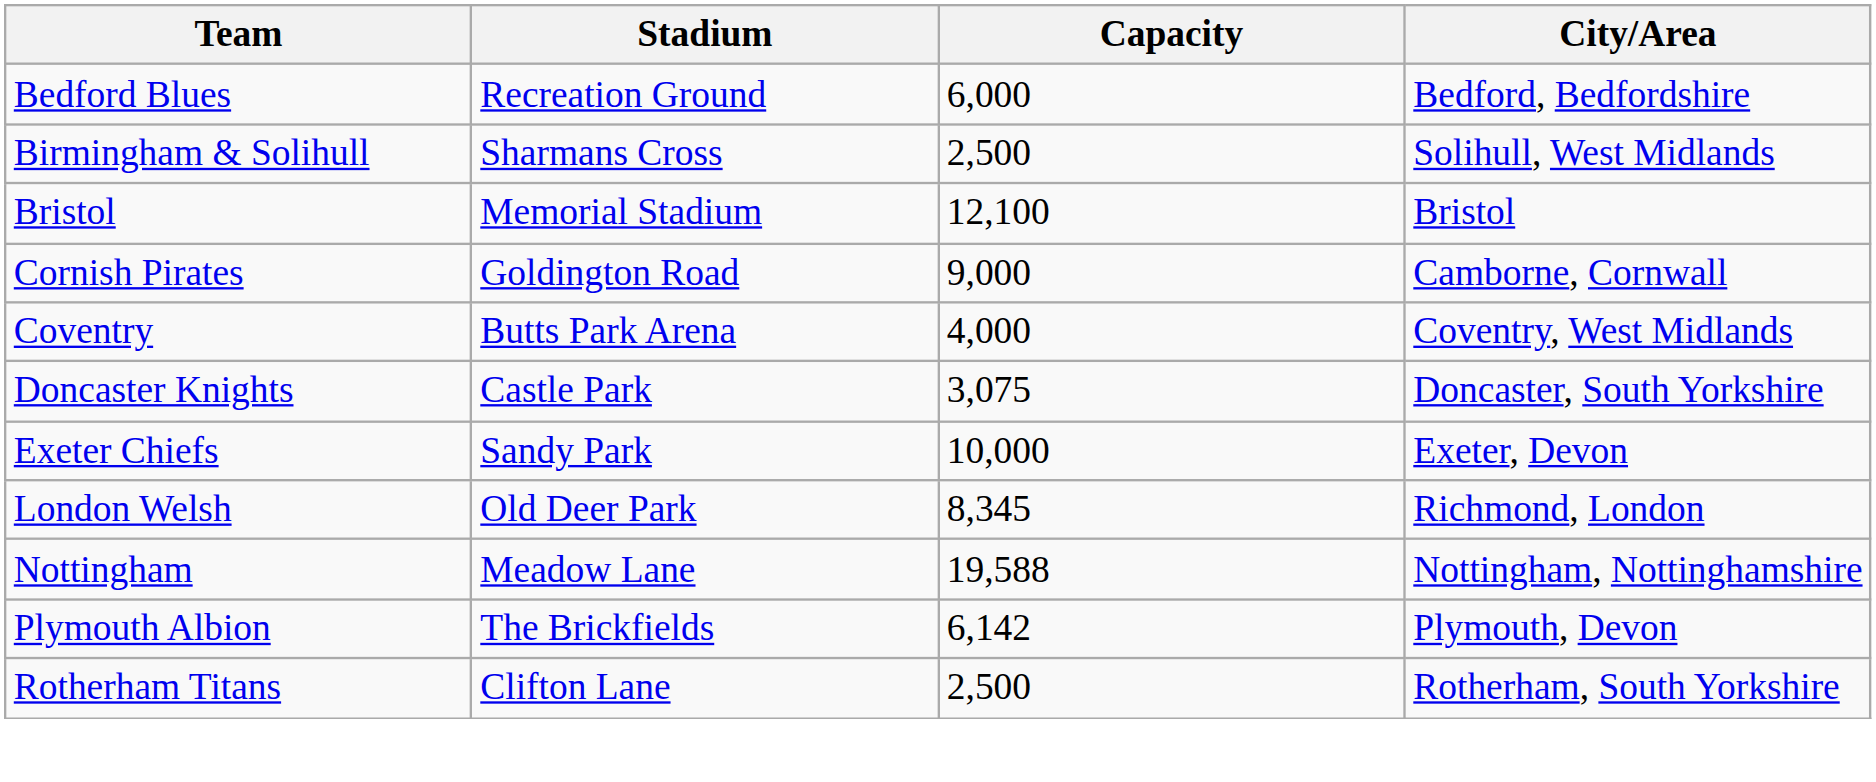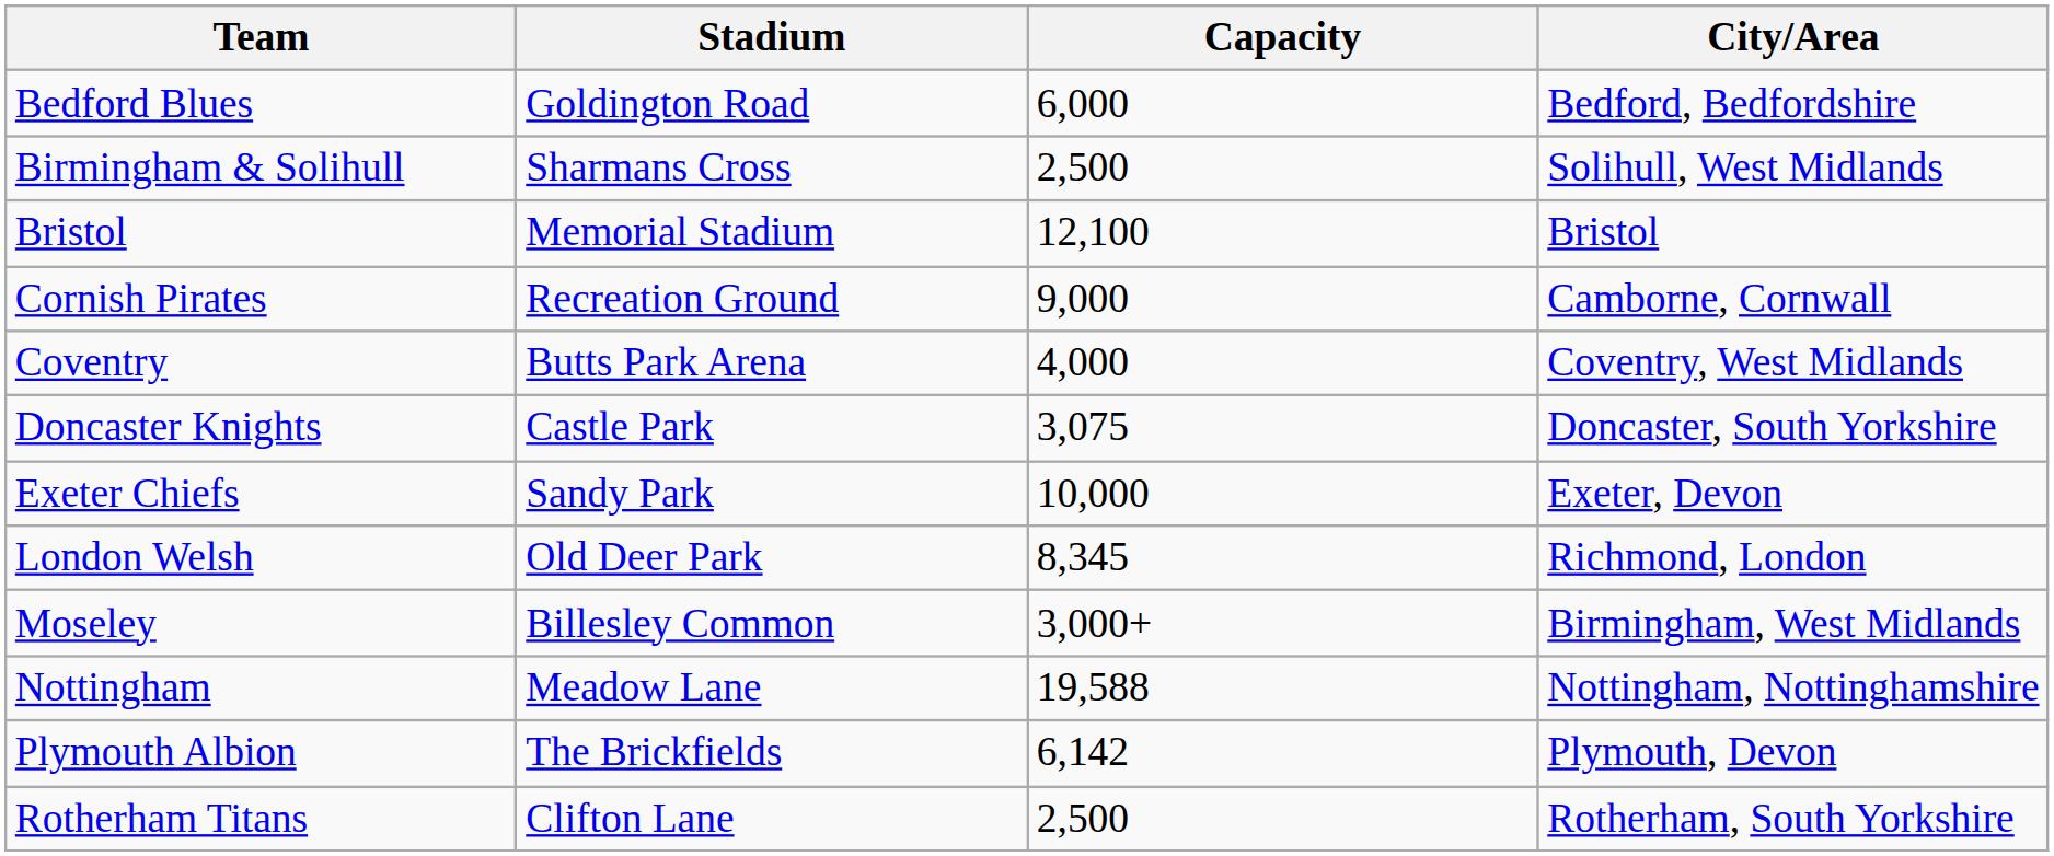 <table class="wikitable sortable">
 <tr>
 <th width=25%>Team</th>
 <th width=25%>Stadium</th>
 <th width=25%>Capacity</th>
 <th width=25%>City/Area</th>
 </tr>
 <tr>
 <td><a href='#'>Bedford Blues</a></td>
-<td><a href='#'>Recreation Ground</a></td>
+<td><a href='#'>Goldington Road</a></td>
 <td>6,000</td>
 <td><a href='#'>Bedford</a>, <a href='#'>Bedfordshire</a></td>
 </tr>
 <tr>
 <td><a href='#'>Birmingham & Solihull</a></td>
 <td><a href='#'>Sharmans Cross</a></td>
 <td>2,500</td>
 <td><a href='#'>Solihull</a>, <a href='#'>West Midlands</a></td>
 </tr>
 <tr>
 <td><a href='#'>Bristol</a></td>
 <td><a href='#'>Memorial Stadium</a></td>
 <td>12,100</td>
 <td><a href='#'>Bristol</a></td>
 </tr>
 <tr>
 <td><a href='#'>Cornish Pirates</a></td>
-<td><a href='#'>Goldington Road</a></td>
+<td><a href='#'>Recreation Ground</a></td>
 <td>9,000</td>
 <td><a href='#'>Camborne</a>, <a href='#'>Cornwall</a></td>
 </tr>
 <tr>
 <td><a href='#'>Coventry</a></td>
 <td><a href='#'>Butts Park Arena</a></td>
 <td>4,000</td>
 <td><a href='#'>Coventry</a>, <a href='#'>West Midlands</a></td>
 </tr>
 <tr>
 <td><a href='#'>Doncaster Knights</a></td>
 <td><a href='#'>Castle Park</a></td>
 <td>3,075</td>
 <td><a href='#'>Doncaster</a>, <a href='#'>South Yorkshire</a></td>
 </tr>
 <tr>
 <td><a href='#'>Exeter Chiefs</a></td>
 <td><a href='#'>Sandy Park</a></td>
 <td>10,000</td>
 <td><a href='#'>Exeter</a>, <a href='#'>Devon</a></td>
 </tr>
 <tr>
 <td><a href='#'>London Welsh</a></td>
 <td><a href='#'>Old Deer Park</a></td>
 <td>8,345</td>
 <td><a href='#'>Richmond</a>, <a href='#'>London</a></td>
 </tr>
 <tr>
+<td><a href='#'>Moseley</a></td>
+<td><a href='#'>Billesley Common</a></td>
+<td>3,000+</td>
+<td><a href='#'>Birmingham</a>, <a href='#'>West Midlands</a></td>
+</tr>
+<tr>
 <td><a href='#'>Nottingham</a></td>
 <td><a href='#'>Meadow Lane</a></td>
 <td>19,588</td>
 <td><a href='#'>Nottingham</a>, <a href='#'>Nottinghamshire</a></td>
 </tr>
 <tr>
 <td><a href='#'>Plymouth Albion</a></td>
 <td><a href='#'>The Brickfields</a></td>
 <td>6,142</td>
 <td><a href='#'>Plymouth</a>, <a href='#'>Devon</a></td>
 </tr>
 <tr>
 <td><a href='#'>Rotherham Titans</a></td>
 <td><a href='#'>Clifton Lane</a></td>
 <td>2,500</td>
 <td><a href='#'>Rotherham</a>, <a href='#'>South Yorkshire</a></td>
 </tr>
 <tr>
 </tr>
 </table>
